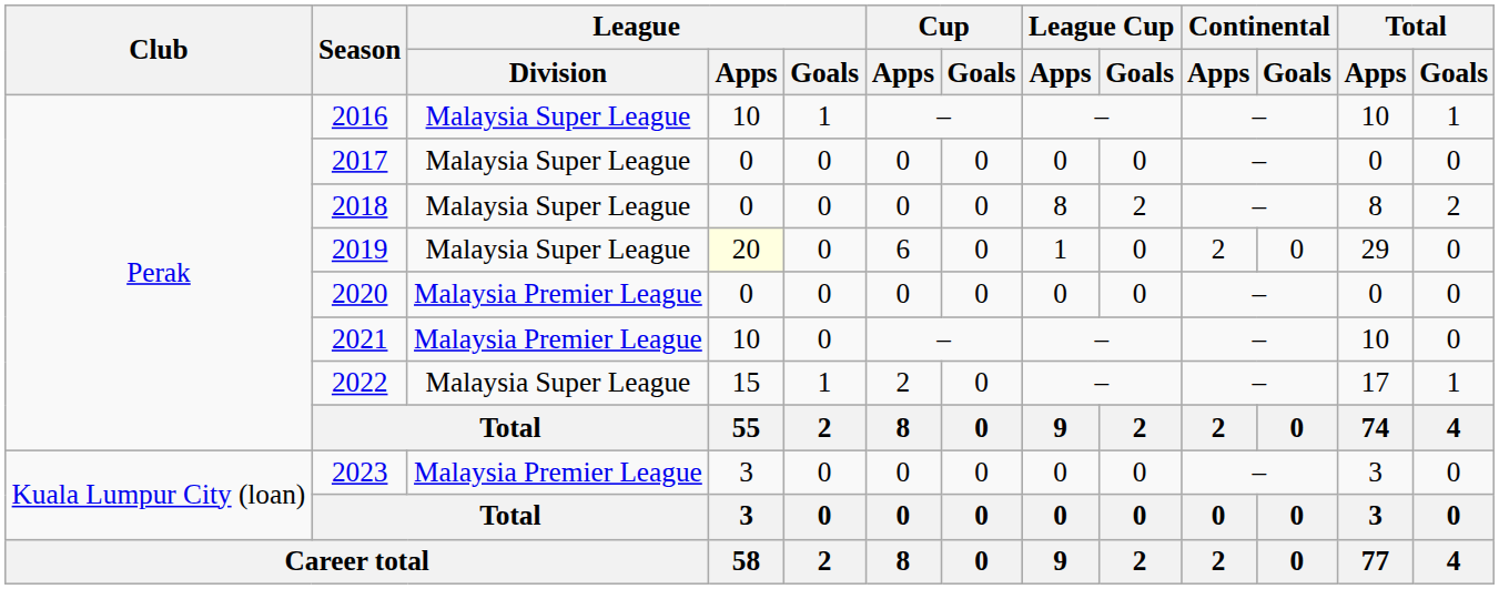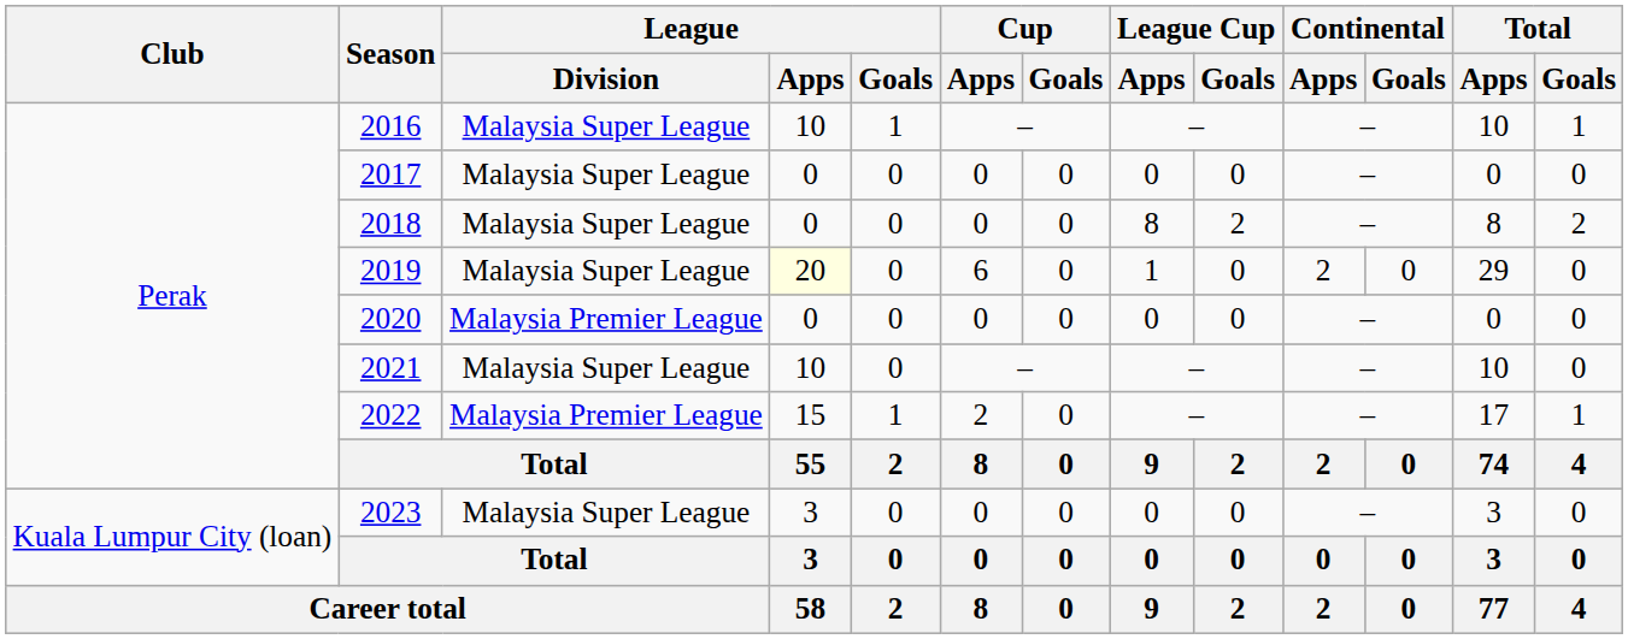 <table class=wikitable style="text-align:center">
 <tr>
 <th rowspan=2>Club</th>
 <th rowspan=2>Season</th>
 <th colspan=3>League</th>
 <th colspan=2>Cup</th>
 <th colspan=2>League Cup</th>
 <th colspan=2>Continental</th>
 <th colspan=2>Total</th>
 </tr>
 <tr>
 <th>Division</th>
 <th>Apps</th>
 <th>Goals</th>
 <th>Apps</th>
 <th>Goals</th>
 <th>Apps</th>
 <th>Goals</th>
 <th>Apps</th>
 <th>Goals</th>
 <th>Apps</th>
 <th>Goals</th>
 </tr>
 <tr>
 <td rowspan=8><a href='#'>Perak</a></td>
 <td><a href='#'>2016</a></td>
 <td><a href='#'>Malaysia Super League</a></td>
 <td>10</td>
 <td>1</td>
 <td colspan=2>–</td>
 <td colspan=2>–</td>
 <td colspan=2>–</td>
 <td>10</td>
 <td>1</td>
 </tr>
 <tr>
 <td><a href='#'>2017</a></td>
 <td>Malaysia Super League</td>
 <td>0</td>
 <td>0</td>
 <td>0</td>
 <td>0</td>
 <td>0</td>
 <td>0</td>
 <td colspan=2>–</td>
 <td>0</td>
 <td>0</td>
 </tr>
 <tr>
 <td><a href='#'>2018</a></td>
 <td>Malaysia Super League</td>
 <td>0</td>
 <td>0</td>
 <td>0</td>
 <td>0</td>
 <td>8</td>
 <td>2</td>
 <td colspan=2>–</td>
 <td>8</td>
 <td>2</td>
 </tr>
 <tr>
 <td><a href='#'>2019</a></td>
 <td>Malaysia Super League</td>
 <td style="background: lightyellow;">20</td>
 <td>0</td>
 <td>6</td>
 <td>0</td>
 <td>1</td>
 <td>0</td>
 <td>2</td>
 <td>0</td>
 <td>29</td>
 <td>0</td>
 </tr>
 <tr>
 <td><a href='#'>2020</a></td>
 <td><a href='#'>Malaysia Premier League</a></td>
 <td>0</td>
 <td>0</td>
 <td>0</td>
 <td>0</td>
 <td>0</td>
 <td>0</td>
 <td colspan=2>–</td>
 <td>0</td>
 <td>0</td>
 </tr>
 <tr>
 <td><a href='#'>2021</a></td>
-<td><a href='#'>Malaysia Premier League</a></td>
+<td>Malaysia Super League</td>
 <td>10</td>
 <td>0</td>
 <td colspan=2>–</td>
 <td colspan=2>–</td>
 <td colspan=2>–</td>
 <td>10</td>
 <td>0</td>
 </tr>
 <tr>
 <td><a href='#'>2022</a></td>
-<td>Malaysia Super League</td>
+<td><a href='#'>Malaysia Premier League</a></td>
 <td>15</td>
 <td>1</td>
 <td>2</td>
 <td>0</td>
 <td colspan=2>–</td>
 <td colspan=2>–</td>
 <td>17</td>
 <td>1</td>
 </tr>
 <tr>
 <th colspan="2">Total</th>
 <th>55</th>
 <th>2</th>
 <th>8</th>
 <th>0</th>
 <th>9</th>
 <th>2</th>
 <th>2</th>
 <th>0</th>
 <th>74</th>
 <th>4</th>
 </tr>
 <tr>
 <td rowspan=2><a href='#'>Kuala Lumpur City</a> (loan)</td>
 <td><a href='#'>2023</a></td>
-<td><a href='#'>Malaysia Premier League</a></td>
+<td>Malaysia Super League</td>
 <td>3</td>
 <td>0</td>
 <td>0</td>
 <td>0</td>
 <td>0</td>
 <td>0</td>
 <td colspan=2>–</td>
 <td>3</td>
 <td>0</td>
 </tr>
 <tr>
 <th colspan="2">Total</th>
 <th>3</th>
 <th>0</th>
 <th>0</th>
 <th>0</th>
 <th>0</th>
 <th>0</th>
 <th>0</th>
 <th>0</th>
 <th>3</th>
 <th>0</th>
 </tr>
 <tr>
 <th colspan="3">Career total</th>
 <th>58</th>
 <th>2</th>
 <th>8</th>
 <th>0</th>
 <th>9</th>
 <th>2</th>
 <th>2</th>
 <th>0</th>
 <th>77</th>
 <th>4</th>
 </tr>
 </table>
